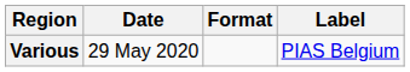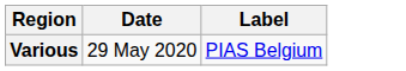 <table class="wikitable plainrowheaders">
 <tr>
 <th>Region</th>
 <th>Date</th>
-<th>Format</th>
 <th>Label</th>
 </tr>
 <tr>
 <th scope="row">Various</th>
 <td>29 May 2020</td>
-<td></td>
 <td><a href='#'>PIAS Belgium</a></td>
 </tr>
 </table>
